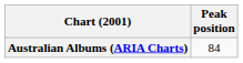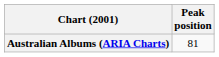 <table class="wikitable sortable plainrowheaders" style="text-align:center">
 <tr>
 <th scope="col">Chart (2001)</th>
 <th scope="col">Peak<br>position</th>
 </tr>
 <tr>
 <th scope="row">Australian Albums (<a href='#'>ARIA Charts</a>)</th>
-<td>84</td>
+<td>81</td>
 </tr>
 </table>
